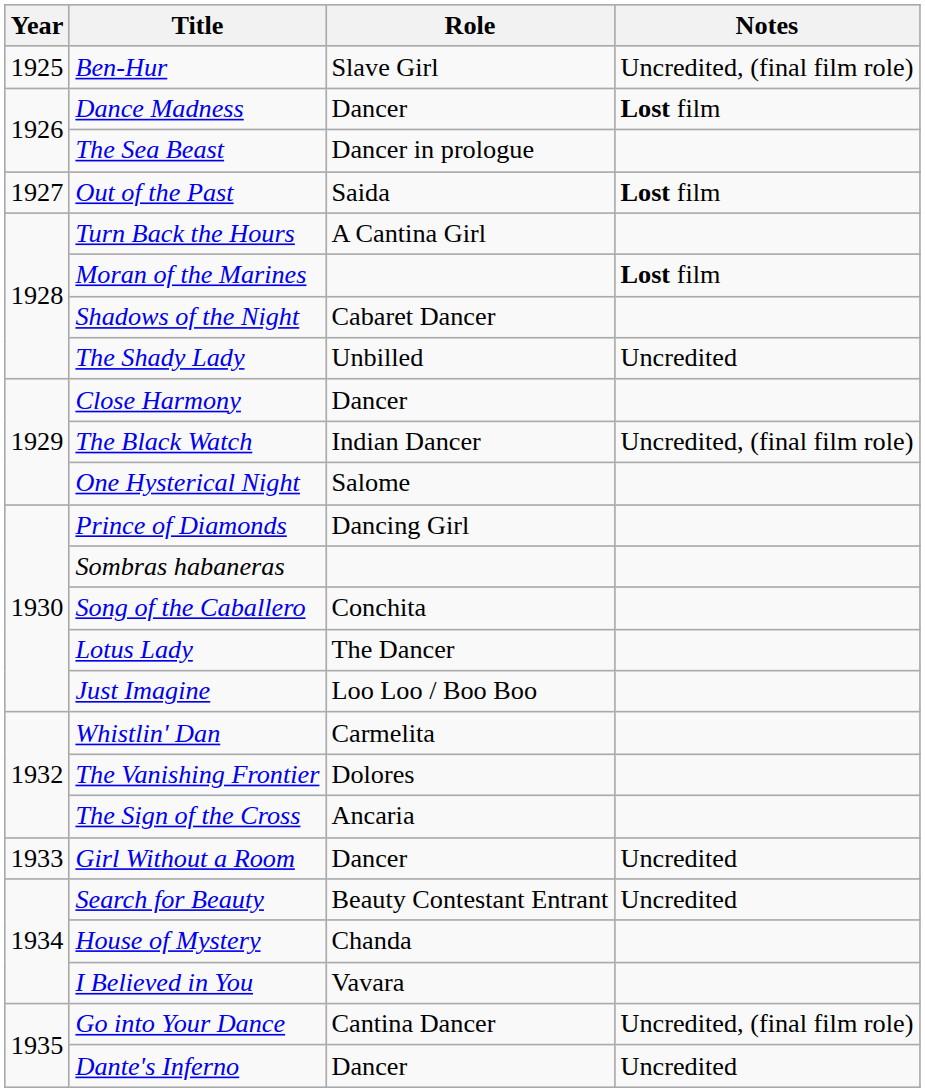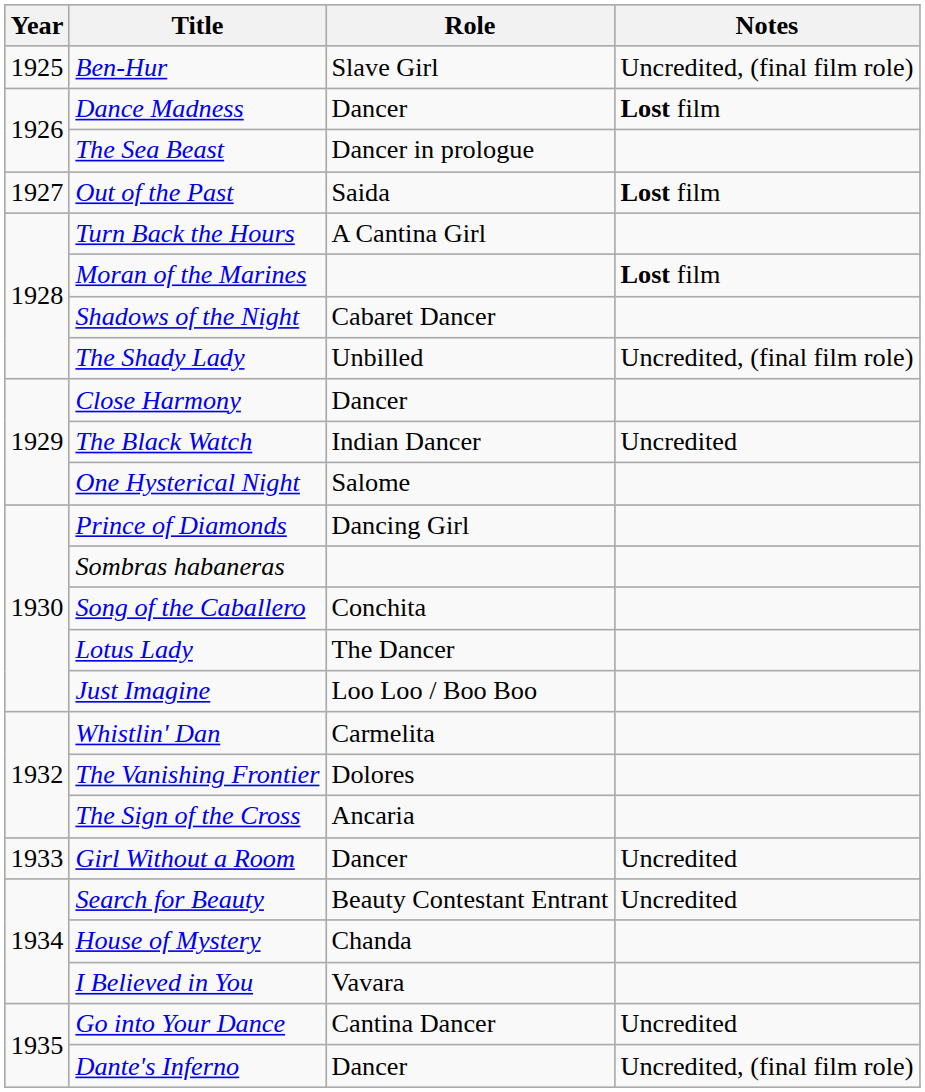 <table class="wikitable">
 <tr>
 <th>Year</th>
 <th>Title</th>
 <th>Role</th>
 <th>Notes</th>
 </tr>
 <tr>
 <td>1925</td>
 <td><em><a href='#'>Ben-Hur</a></em></td>
 <td>Slave Girl</td>
 <td>Uncredited, (final film role)</td>
 </tr>
 <tr>
 <td rowspan=2>1926</td>
 <td><em><a href='#'>Dance Madness</a></em></td>
 <td>Dancer</td>
 <td><strong>Lost</strong> film</td>
 </tr>
 <tr>
 <td><em><a href='#'>The Sea Beast</a></em></td>
 <td>Dancer in prologue</td>
 <td></td>
 </tr>
 <tr>
 <td>1927</td>
 <td><em><a href='#'>Out of the Past</a></em></td>
 <td>Saida</td>
 <td><strong>Lost</strong> film</td>
 </tr>
 <tr>
 <td rowspan=4>1928</td>
 <td><em><a href='#'>Turn Back the Hours</a></em></td>
 <td>A Cantina Girl</td>
 <td></td>
 </tr>
 <tr>
 <td><em><a href='#'>Moran of the Marines</a></em></td>
 <td></td>
 <td><strong>Lost</strong> film</td>
 </tr>
 <tr>
 <td><em><a href='#'>Shadows of the Night</a></em></td>
 <td>Cabaret Dancer</td>
 <td></td>
 </tr>
 <tr>
 <td><em><a href='#'>The Shady Lady</a></em></td>
 <td>Unbilled</td>
-<td>Uncredited</td>
+<td>Uncredited, (final film role)</td>
 </tr>
 <tr>
 <td rowspan=3>1929</td>
 <td><em><a href='#'>Close Harmony</a></em></td>
 <td>Dancer</td>
 <td></td>
 </tr>
 <tr>
 <td><em><a href='#'>The Black Watch</a></em></td>
 <td>Indian Dancer</td>
-<td>Uncredited, (final film role)</td>
+<td>Uncredited</td>
 </tr>
 <tr>
 <td><em><a href='#'>One Hysterical Night</a></em></td>
 <td>Salome</td>
 <td></td>
 </tr>
 <tr>
 <td rowspan=5>1930</td>
 <td><em><a href='#'>Prince of Diamonds</a></em></td>
 <td>Dancing Girl</td>
 <td></td>
 </tr>
 <tr>
 <td><em>Sombras habaneras</em></td>
 <td></td>
 <td></td>
 </tr>
 <tr>
 <td><em><a href='#'>Song of the Caballero</a></em></td>
 <td>Conchita</td>
 <td></td>
 </tr>
 <tr>
 <td><em><a href='#'>Lotus Lady</a></em></td>
 <td>The Dancer</td>
 <td></td>
 </tr>
 <tr>
 <td><em><a href='#'>Just Imagine</a></em></td>
 <td>Loo Loo / Boo Boo</td>
 <td></td>
 </tr>
 <tr>
 <td rowspan=3>1932</td>
 <td><em><a href='#'>Whistlin' Dan</a></em></td>
 <td>Carmelita</td>
 <td></td>
 </tr>
 <tr>
 <td><em><a href='#'>The Vanishing Frontier</a></em></td>
 <td>Dolores</td>
 <td></td>
 </tr>
 <tr>
 <td><em><a href='#'>The Sign of the Cross</a></em></td>
 <td>Ancaria</td>
 <td></td>
 </tr>
 <tr>
 <td>1933</td>
 <td><em><a href='#'>Girl Without a Room</a></em></td>
 <td>Dancer</td>
 <td>Uncredited</td>
 </tr>
 <tr>
 <td rowspan=3>1934</td>
 <td><em><a href='#'>Search for Beauty</a></em></td>
 <td>Beauty Contestant Entrant</td>
 <td>Uncredited</td>
 </tr>
 <tr>
 <td><em><a href='#'>House of Mystery</a></em></td>
 <td>Chanda</td>
 <td></td>
 </tr>
 <tr>
 <td><em><a href='#'>I Believed in You</a></em></td>
 <td>Vavara</td>
 <td></td>
 </tr>
 <tr>
 <td rowspan=2>1935</td>
 <td><em><a href='#'>Go into Your Dance</a></em></td>
 <td>Cantina Dancer</td>
-<td>Uncredited, (final film role)</td>
+<td>Uncredited</td>
 </tr>
 <tr>
 <td><em><a href='#'>Dante's Inferno</a></em></td>
 <td>Dancer</td>
-<td>Uncredited</td>
+<td>Uncredited, (final film role)</td>
 </tr>
 </table>
